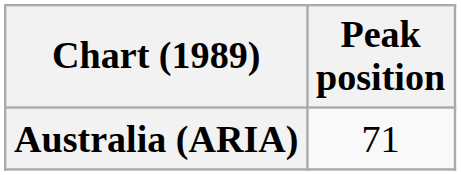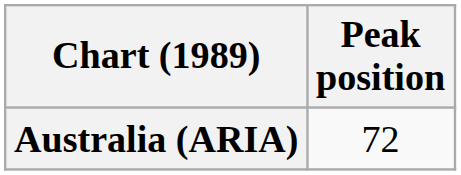 <table class="wikitable plainrowheaders" style="text-align:center">
 <tr>
 <th scope="col">Chart (1989)</th>
 <th scope="col">Peak<br>position</th>
 </tr>
 <tr>
 <th scope="row">Australia (ARIA)</th>
-<td>71</td>
+<td>72</td>
 </tr>
 </table>
